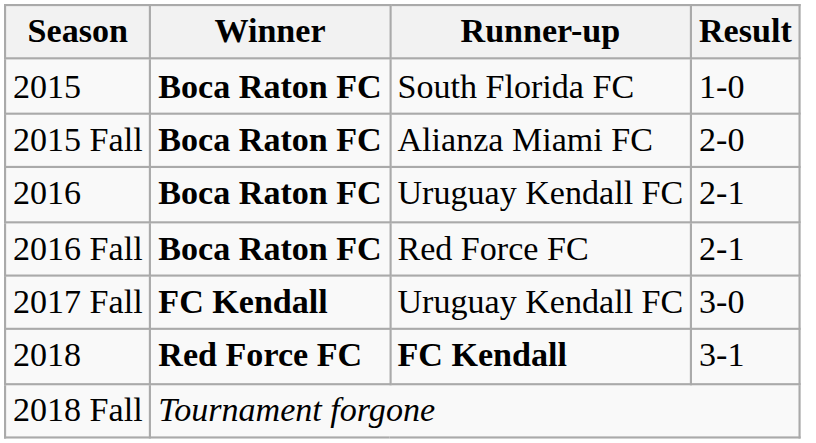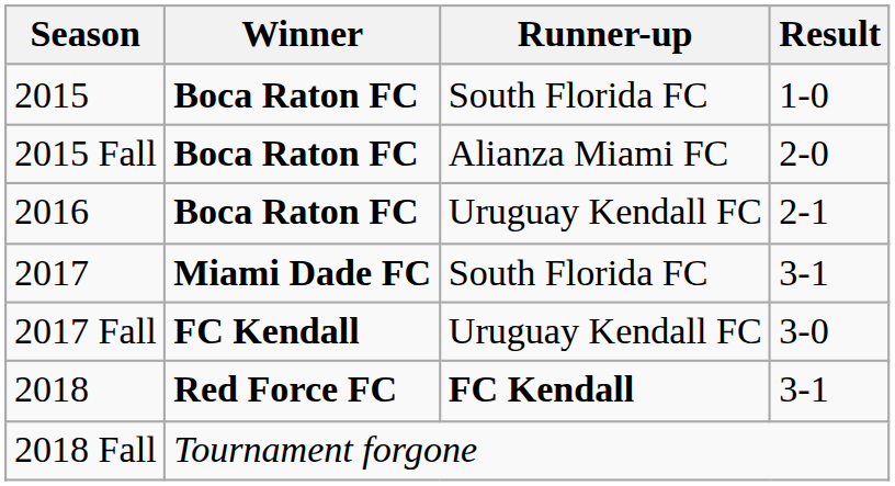 <table class="wikitable">
 <tr>
 <th>Season</th>
 <th>Winner</th>
 <th>Runner-up</th>
 <th>Result</th>
 </tr>
 <tr>
 <td>2015</td>
 <td><strong>Boca Raton FC</strong></td>
 <td>South Florida FC</td>
 <td>1-0</td>
 </tr>
 <tr>
 <td>2015 Fall</td>
 <td><strong>Boca Raton FC</strong></td>
 <td>Alianza Miami FC</td>
 <td>2-0</td>
 </tr>
 <tr>
 <td>2016</td>
 <td><strong>Boca Raton FC</strong></td>
 <td>Uruguay Kendall FC</td>
 <td>2-1</td>
 </tr>
 <tr>
-<td>2016 Fall</td>
-<td><strong>Boca Raton FC</strong></td>
-<td>Red Force FC</td>
-<td>2-1</td>
+<td>2017</td>
+<td><strong>Miami Dade FC</strong></td>
+<td>South Florida FC</td>
+<td>3-1</td>
 </tr>
 <tr>
 <td>2017 Fall</td>
 <td><strong>FC Kendall</strong></td>
 <td>Uruguay Kendall FC</td>
 <td>3-0</td>
 </tr>
 <tr>
 <td>2018</td>
 <td><strong>Red Force FC</strong></td>
 <td><strong>FC Kendall</strong></td>
 <td>3-1</td>
 </tr>
 <tr>
 <td>2018 Fall</td>
 <td colspan="3"><em>Tournament forgone</em></td>
 </tr>
 </table>
